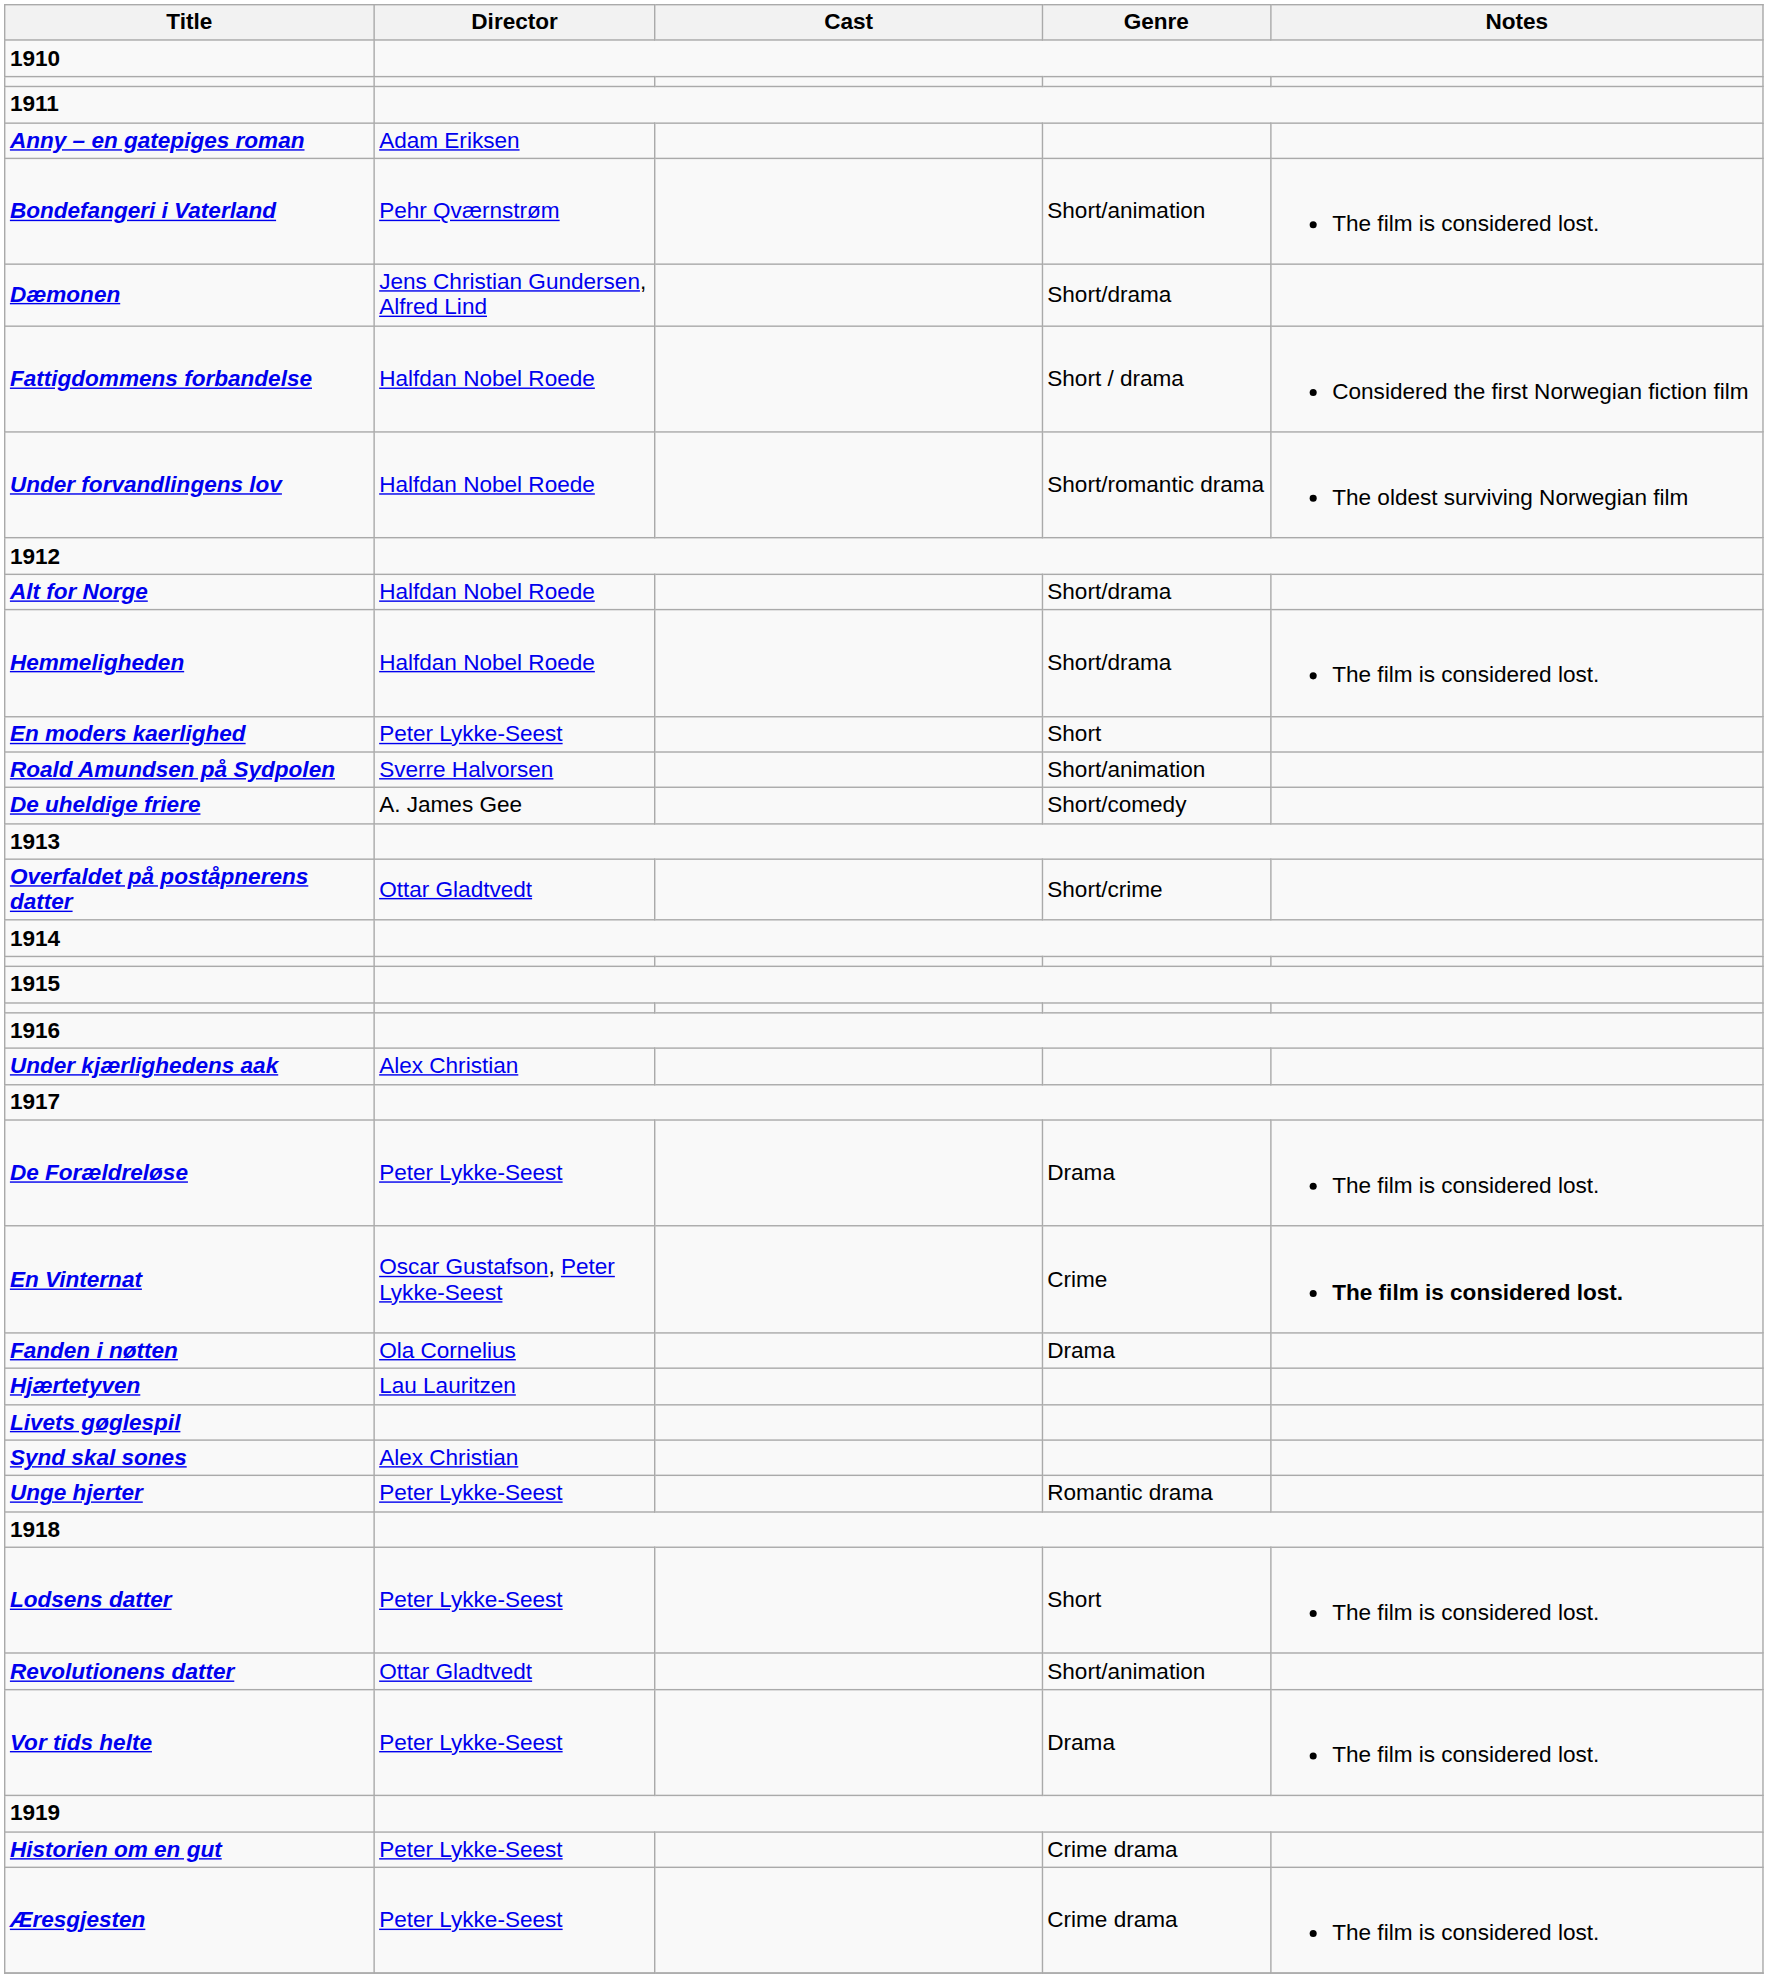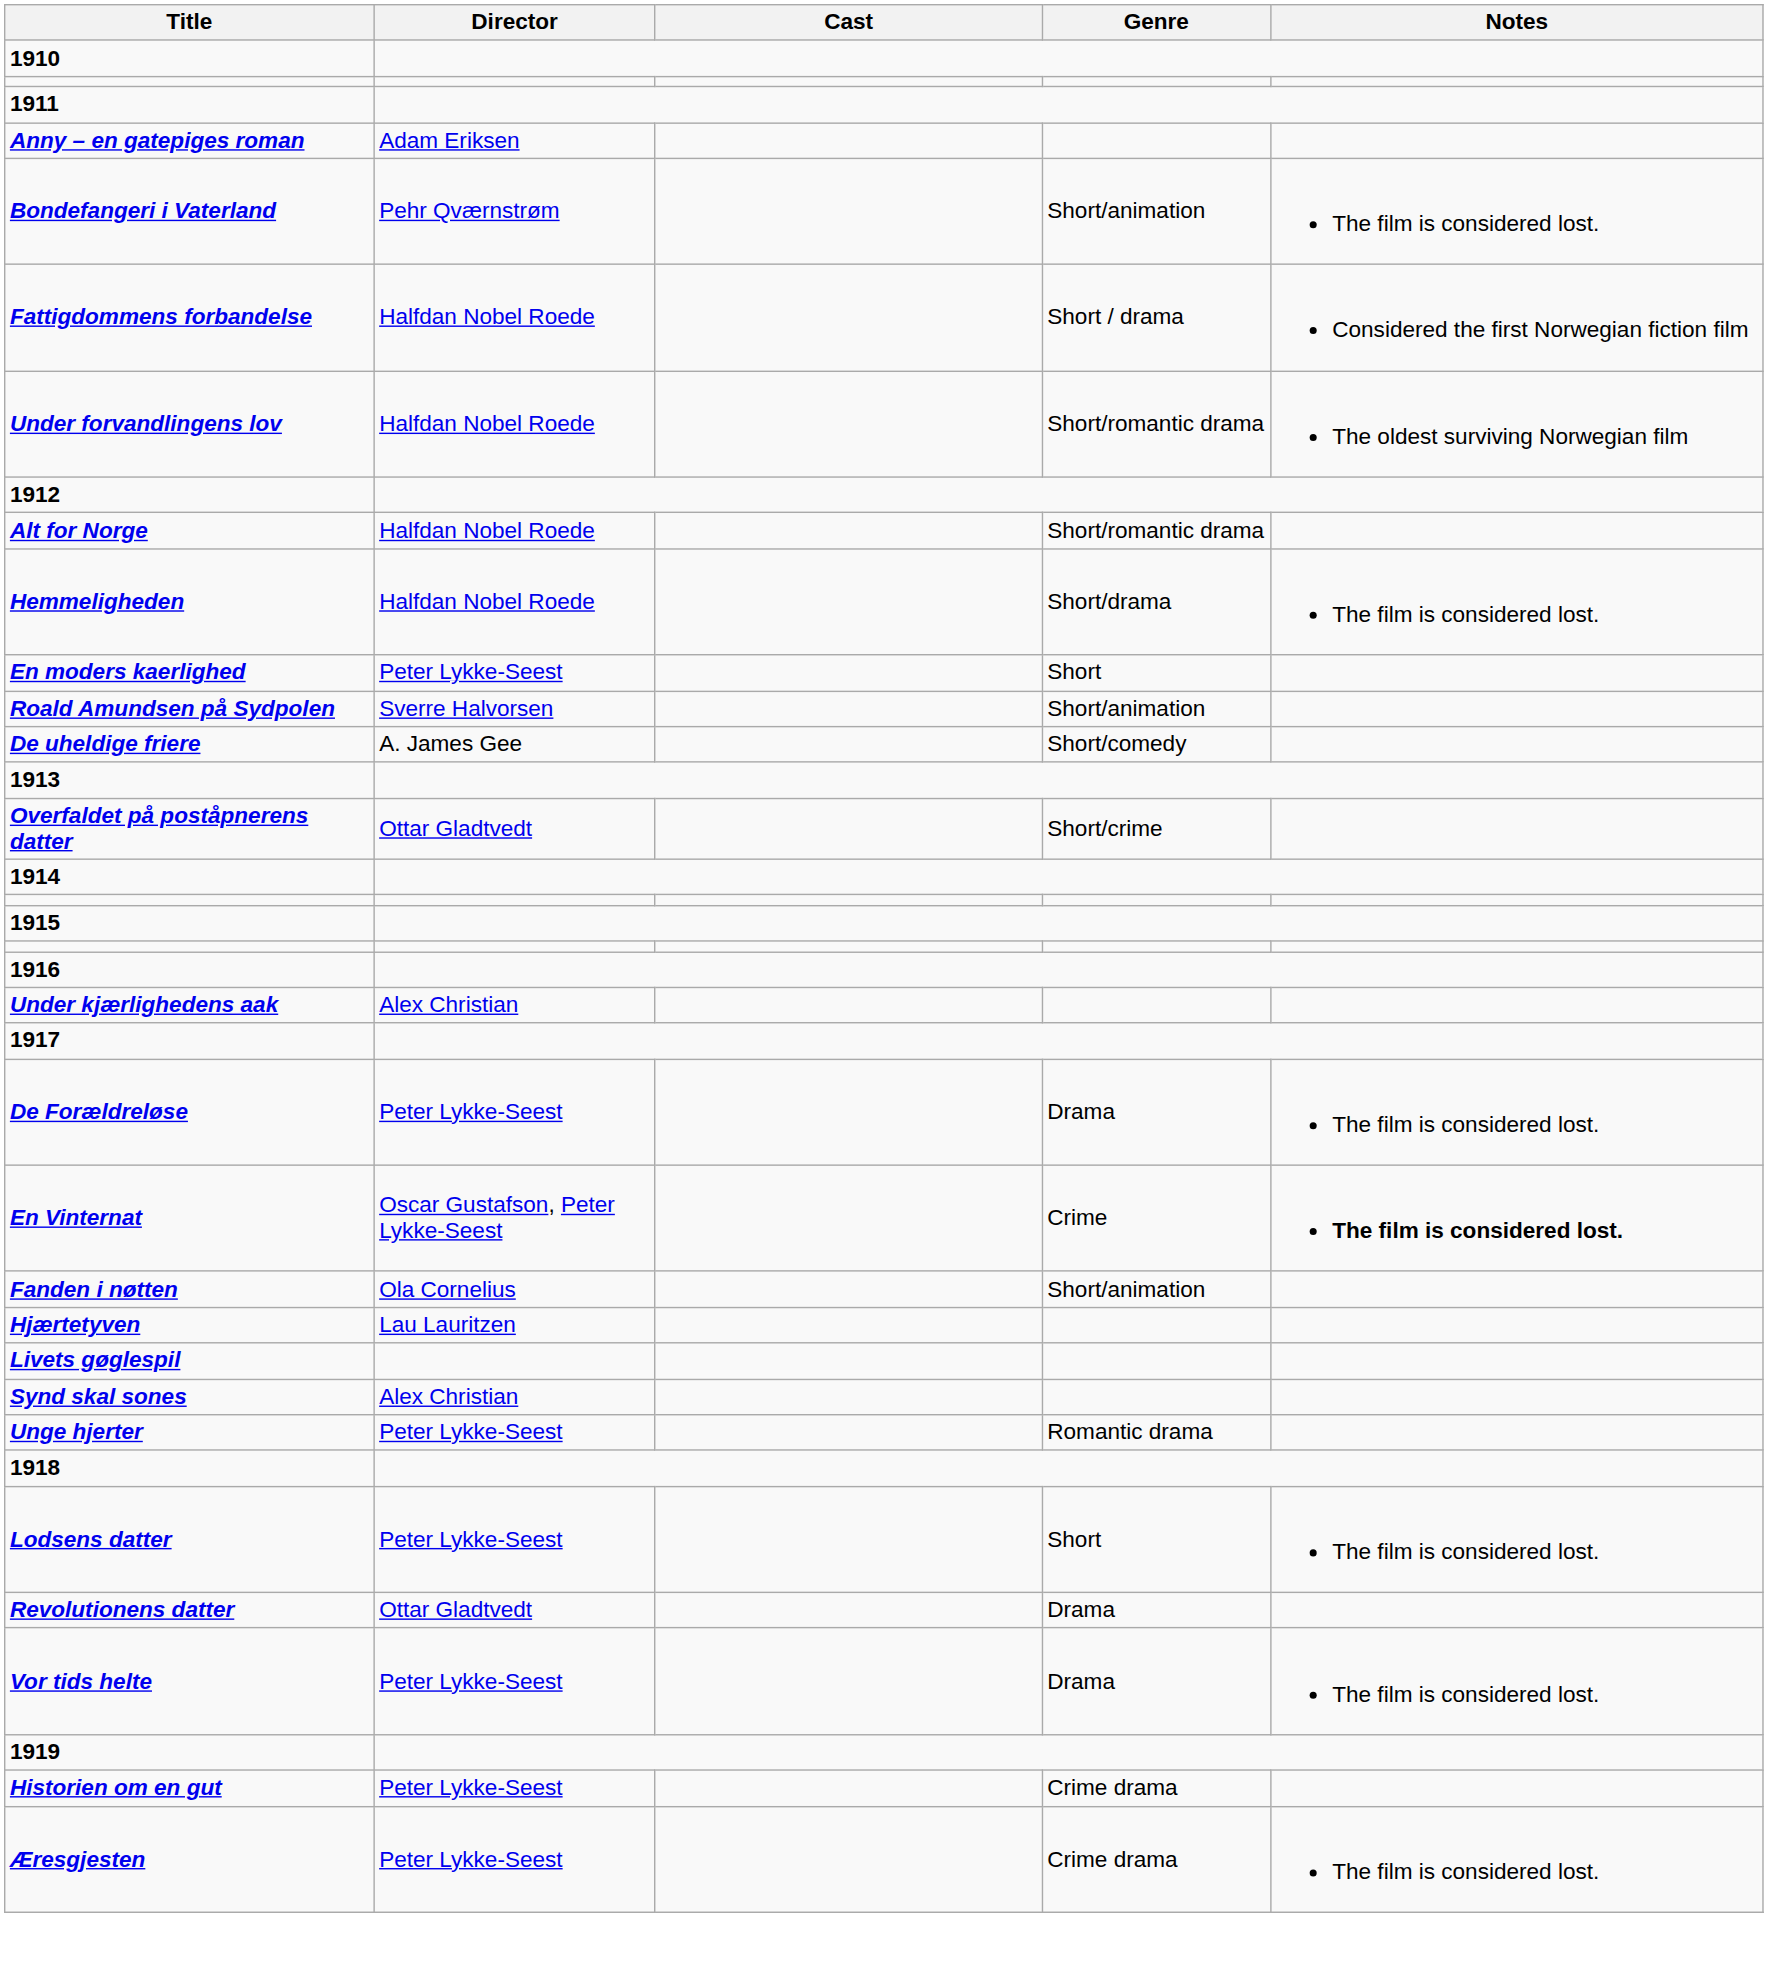 <table class="wikitable">
 <tr>
 <th width=21%>Title</th>
 <th width=16%>Director</th>
 <th width=22%>Cast</th>
 <th width=13%>Genre</th>
 <th width=28%>Notes</th>
 </tr>
 <tr>
 <td><strong>1910</strong></td>
 </tr>
 <tr>
 <td></td>
 <td></td>
 <td></td>
 <td></td>
 <td></td>
 </tr>
 <tr>
 <td><strong>1911</strong></td>
 </tr>
 <tr>
 <td><strong><em><a href='#'>Anny – en gatepiges roman</a></em></strong></td>
 <td><a href='#'>Adam Eriksen</a></td>
 <td></td>
 <td></td>
 <td></td>
 </tr>
 <tr>
 <td><strong><em><a href='#'>Bondefangeri i Vaterland</a></em></strong></td>
 <td><a href='#'>Pehr Qværnstrøm</a></td>
 <td></td>
 <td>Short/animation</td>
 <td><br><ul><li>The film is considered lost.</li></ul></td>
 </tr>
 <tr>
-<td><strong><em><a href='#'>Dæmonen</a></em></strong></td>
-<td><a href='#'>Jens Christian Gundersen</a>, <a href='#'>Alfred Lind</a></td>
-<td></td>
-<td>Short/drama</td>
-<td></td>
-</tr>
-<tr>
 <td><strong><em><a href='#'>Fattigdommens forbandelse</a></em></strong></td>
 <td><a href='#'>Halfdan Nobel Roede</a></td>
 <td></td>
 <td>Short / drama</td>
 <td><br><ul><li>Considered the first Norwegian fiction film</li></ul></td>
 </tr>
 <tr>
 <td><strong><em><a href='#'>Under forvandlingens lov</a></em></strong></td>
 <td><a href='#'>Halfdan Nobel Roede</a></td>
 <td></td>
 <td>Short/romantic drama</td>
 <td><br><ul><li>The oldest surviving Norwegian film</li></ul></td>
 </tr>
 <tr>
 <td><strong>1912</strong></td>
 </tr>
 <tr>
 <td><strong><em><a href='#'>Alt for Norge</a></em></strong></td>
 <td><a href='#'>Halfdan Nobel Roede</a></td>
 <td></td>
-<td>Short/drama</td>
+<td>Short/romantic drama</td>
 <td></td>
 </tr>
 <tr>
 <td><strong><em><a href='#'>Hemmeligheden</a></em></strong></td>
 <td><a href='#'>Halfdan Nobel Roede</a></td>
 <td></td>
 <td>Short/drama</td>
 <td><br><ul><li>The film is considered lost.</li></ul></td>
 </tr>
 <tr>
 <td><strong><em><a href='#'>En moders kaerlighed</a></em></strong></td>
 <td><a href='#'>Peter Lykke-Seest</a></td>
 <td></td>
 <td>Short</td>
 <td></td>
 </tr>
 <tr>
 <td><strong><em><a href='#'>Roald Amundsen på Sydpolen</a></em></strong></td>
 <td><a href='#'>Sverre Halvorsen</a></td>
 <td></td>
 <td>Short/animation</td>
 <td></td>
 </tr>
 <tr>
 <td><strong><em><a href='#'>De uheldige friere</a></em></strong></td>
 <td>A. James Gee</td>
 <td></td>
 <td>Short/comedy</td>
 <td></td>
 </tr>
 <tr>
 <td><strong>1913</strong></td>
 </tr>
 <tr>
 <td><strong><em><a href='#'>Overfaldet på poståpnerens datter</a></em></strong></td>
 <td><a href='#'>Ottar Gladtvedt</a></td>
 <td></td>
 <td>Short/crime</td>
 <td></td>
 </tr>
 <tr>
 <td><strong>1914</strong></td>
 </tr>
 <tr>
 <td></td>
 <td></td>
 <td></td>
 <td></td>
 <td></td>
 </tr>
 <tr>
 <td><strong>1915</strong></td>
 </tr>
 <tr>
 <td></td>
 <td></td>
 <td></td>
 <td></td>
 <td></td>
 </tr>
 <tr>
 <td><strong>1916</strong></td>
 </tr>
 <tr>
 <td><strong><em><a href='#'>Under kjærlighedens aak</a></em></strong></td>
 <td><a href='#'>Alex Christian</a></td>
 <td></td>
 <td></td>
 <td></td>
 </tr>
 <tr>
 <td><strong>1917</strong></td>
 </tr>
 <tr>
 <td><strong><em><a href='#'>De Forældreløse</a></em></strong></td>
 <td><a href='#'>Peter Lykke-Seest</a></td>
 <td></td>
 <td>Drama</td>
 <td><br><ul><li>The film is considered lost.</li></ul></td>
 </tr>
 <tr>
 <td><strong><em><a href='#'>En Vinternat</a></em></strong></td>
 <td><a href='#'>Oscar Gustafson</a>, <a href='#'>Peter Lykke-Seest</a></td>
 <td></td>
 <td>Crime</td>
 <td><strong><br><ul><li>The film is considered lost.</li></ul></strong></td>
 </tr>
 <tr>
 <td><strong><em><a href='#'>Fanden i nøtten</a></em></strong></td>
 <td><a href='#'>Ola Cornelius</a></td>
 <td></td>
-<td>Drama</td>
+<td>Short/animation</td>
 <td></td>
 </tr>
 <tr>
 <td><strong><em><a href='#'>Hjærtetyven</a></em></strong></td>
 <td><a href='#'>Lau Lauritzen</a></td>
 <td></td>
 <td></td>
 <td></td>
 </tr>
 <tr>
 <td><strong><em><a href='#'>Livets gøglespil</a></em></strong></td>
 <td></td>
 <td></td>
 <td></td>
 <td></td>
 </tr>
 <tr>
 <td><strong><em><a href='#'>Synd skal sones</a></em></strong></td>
 <td><a href='#'>Alex Christian</a></td>
 <td></td>
 <td></td>
 <td></td>
 </tr>
 <tr>
 <td><strong><em><a href='#'>Unge hjerter</a></em></strong></td>
 <td><a href='#'>Peter Lykke-Seest</a></td>
 <td></td>
 <td>Romantic drama</td>
 <td></td>
 </tr>
 <tr>
 <td><strong>1918</strong></td>
 </tr>
 <tr>
 <td><strong><em><a href='#'>Lodsens datter</a></em></strong></td>
 <td><a href='#'>Peter Lykke-Seest</a></td>
 <td></td>
 <td>Short</td>
 <td><br><ul><li>The film is considered lost.</li></ul></td>
 </tr>
 <tr>
 <td><strong><em><a href='#'>Revolutionens datter</a></em></strong></td>
 <td><a href='#'>Ottar Gladtvedt</a></td>
 <td></td>
-<td>Short/animation</td>
+<td>Drama</td>
 <td></td>
 </tr>
 <tr>
 <td><strong><em><a href='#'>Vor tids helte</a></em></strong></td>
 <td><a href='#'>Peter Lykke-Seest</a></td>
 <td></td>
 <td>Drama</td>
 <td><br><ul><li>The film is considered lost.</li></ul></td>
 </tr>
 <tr>
 <td><strong>1919</strong></td>
 </tr>
 <tr>
 <td><strong><em><a href='#'>Historien om en gut</a></em></strong></td>
 <td><a href='#'>Peter Lykke-Seest</a></td>
 <td></td>
 <td>Crime drama</td>
 <td></td>
 </tr>
 <tr>
 <td><strong><em><a href='#'>Æresgjesten</a></em></strong></td>
 <td><a href='#'>Peter Lykke-Seest</a></td>
 <td></td>
 <td>Crime drama</td>
 <td><br><ul><li>The film is considered lost.</li></ul></td>
 </tr>
 <tr>
 </tr>
 </table>
